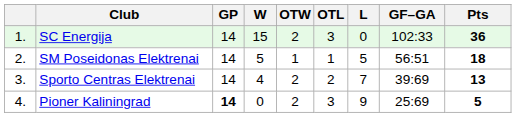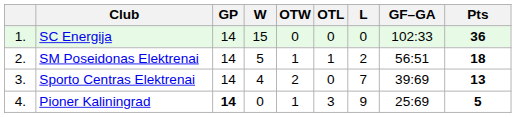 <table class="wikitable">
 <tr>
 <th width="30"></th>
 <th width="200">Club</th>
 <th width="30">GP</th>
 <th width="30">W</th>
 <th width="30">OTW</th>
 <th width="30">OTL</th>
 <th width="30">L</th>
 <th width="70">GF–GA</th>
 <th width="70">Pts</th>
 </tr>
 <tr bgcolor="#e6fae6" align="center">
 <td>1.</td>
 <td align="left"><a href='#'>SC Energija</a></td>
 <td>14</td>
 <td>15</td>
-<td>2</td>
-<td>3</td>
+<td>0</td>
+<td>0</td>
 <td>0</td>
 <td>102:33</td>
 <td><strong>36</strong></td>
 </tr>
 <tr bgcolor="#FFFFFF" align="center">
 <td>2.</td>
 <td align="left"><a href='#'>SM Poseidonas Elektrenai</a></td>
 <td>14</td>
 <td>5</td>
 <td>1</td>
 <td>1</td>
-<td>5</td>
+<td>2</td>
 <td>56:51</td>
 <td><strong>18</strong></td>
 </tr>
 <tr bgcolor="#FFFFFF" align="center">
 <td>3.</td>
 <td align="left"><a href='#'>Sporto Centras Elektrenai</a></td>
 <td>14</td>
 <td>4</td>
 <td>2</td>
-<td>2</td>
+<td>0</td>
 <td>7</td>
 <td>39:69</td>
 <td><strong>13</strong></td>
 </tr>
 <tr bgcolor="#FFFFFF" align="center">
 <td>4.</td>
 <td align="left"><a href='#'>Pioner Kaliningrad</a></td>
 <td><strong>14</strong></td>
 <td>0</td>
-<td>2</td>
+<td>1</td>
 <td>3</td>
 <td>9</td>
 <td>25:69</td>
 <td><strong>5</strong></td>
 </tr>
 </table>
